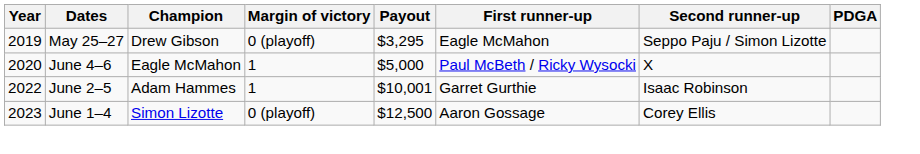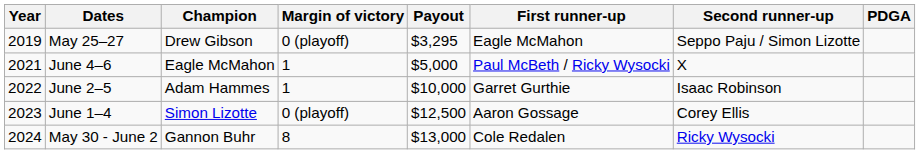 <table class="wikitable">
 <tr>
 <th>Year</th>
 <th>Dates</th>
 <th>Champion</th>
 <th>Margin of victory</th>
 <th>Payout</th>
 <th>First runner-up</th>
 <th>Second runner-up</th>
 <th>PDGA</th>
 </tr>
 <tr>
 <td>2019</td>
 <td>May 25–27</td>
 <td>Drew Gibson</td>
 <td>0 (playoff)</td>
 <td>$3,295</td>
 <td>Eagle McMahon</td>
 <td>Seppo Paju / Simon Lizotte</td>
 <td></td>
 </tr>
 <tr>
-<td>2020</td>
+<td>2021</td>
 <td>June 4–6</td>
 <td>Eagle McMahon</td>
 <td>1</td>
 <td>$5,000</td>
 <td><a href='#'>Paul McBeth</a> / <a href='#'>Ricky Wysocki</a></td>
 <td>X</td>
 <td></td>
 </tr>
 <tr>
 <td>2022</td>
 <td>June 2–5</td>
 <td>Adam Hammes</td>
 <td>1</td>
-<td>$10,001</td>
+<td>$10,000</td>
 <td>Garret Gurthie</td>
 <td>Isaac Robinson</td>
 <td></td>
 </tr>
 <tr>
 <td>2023</td>
 <td>June 1–4</td>
 <td><a href='#'>Simon Lizotte</a></td>
 <td>0 (playoff)</td>
 <td>$12,500</td>
 <td>Aaron Gossage</td>
 <td>Corey Ellis</td>
 <td></td>
 </tr>
+<tr>
+<td>2024</td>
+<td>May 30 - June 2</td>
+<td>Gannon Buhr</td>
+<td>8</td>
+<td>$13,000</td>
+<td>Cole Redalen</td>
+<td><a href='#'>Ricky Wysocki</a></td>
+<td></td>
+</tr>
 </table>
